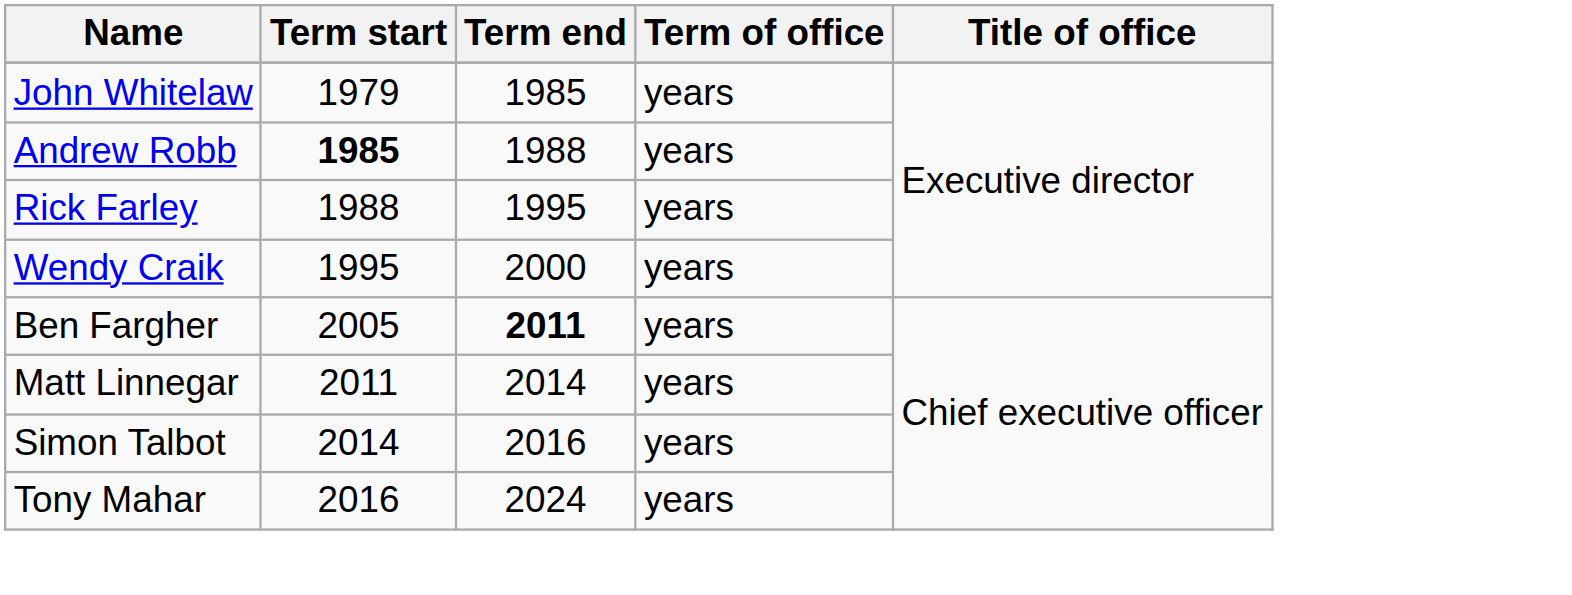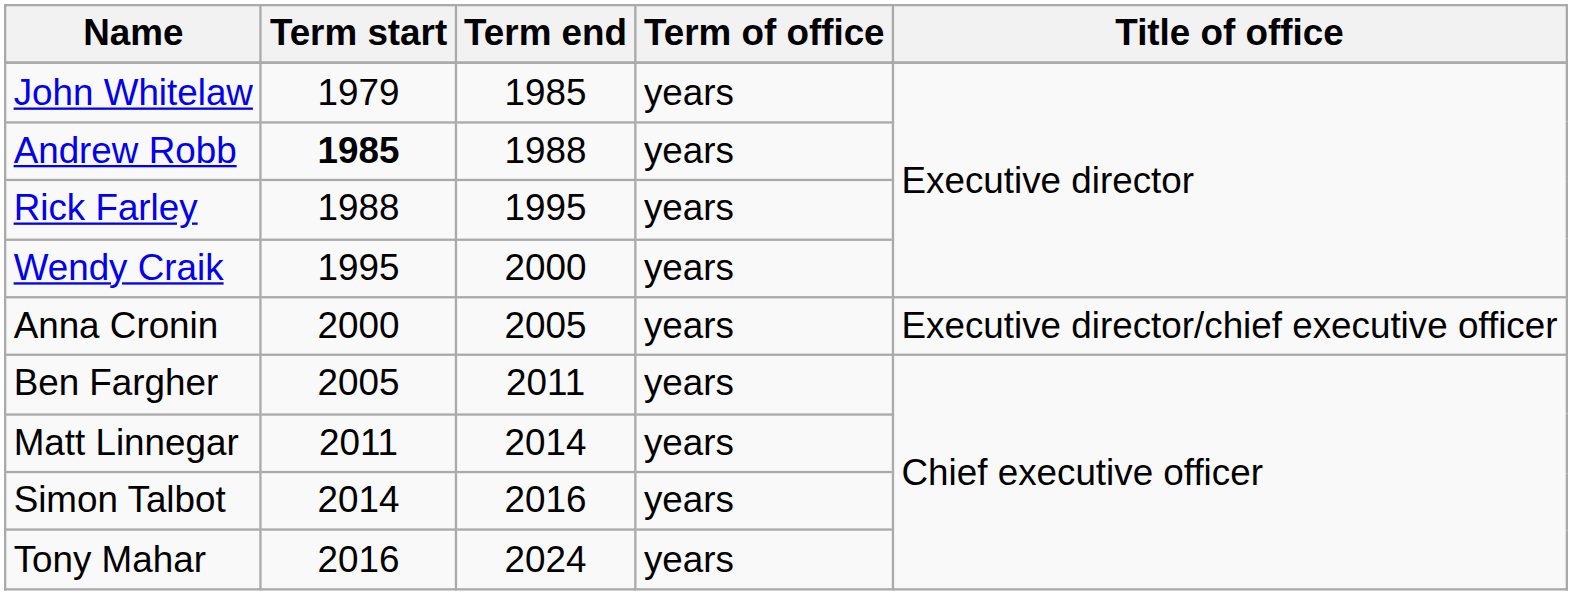 <table class="wikitable">
 <tr>
 <th valign="top" bgcolor="#039">Name</th>
 <th valign="top" bgcolor="#039">Term start</th>
 <th valign="top" bgcolor="#039">Term end</th>
 <th valign="top" bgcolor="#039">Term of office</th>
 <th valign="top" bgcolor="#039">Title of office</th>
 </tr>
 <tr bgcolor="#039">
 </tr>
 <tr>
 <td><a href='#'>John Whitelaw</a></td>
 <td align="center">1979</td>
 <td align=center>1985</td>
 <td> years</td>
 <td rowspan=4>Executive director</td>
 </tr>
 <tr>
 <td><a href='#'>Andrew Robb</a>  </td>
 <td align=center><strong>1985</strong></td>
 <td align=center>1988</td>
 <td> years</td>
 </tr>
 <tr>
 <td><a href='#'>Rick Farley</a></td>
 <td align=center>1988</td>
 <td align=center>1995</td>
 <td> years</td>
 </tr>
 <tr>
 <td><a href='#'>Wendy Craik</a></td>
 <td align="center">1995</td>
 <td align=center>2000</td>
 <td> years</td>
 </tr>
 <tr>
+<td>Anna Cronin</td>
+<td align=center>2000</td>
+<td align=center>2005</td>
+<td> years</td>
+<td>Executive director/chief executive officer</td>
+</tr>
+<tr>
 <td>Ben Fargher</td>
 <td align=center>2005</td>
-<td align=center><strong>2011</strong></td>
+<td align=center>2011</td>
 <td> years</td>
 <td rowspan=4>Chief executive officer</td>
 </tr>
 <tr>
 <td>Matt Linnegar</td>
 <td align=center>2011</td>
 <td align=center>2014</td>
 <td> years</td>
 </tr>
 <tr>
 <td>Simon Talbot</td>
 <td align=center>2014</td>
 <td align=center>2016</td>
 <td> years</td>
 </tr>
 <tr>
 <td>Tony Mahar</td>
 <td align=center>2016</td>
 <td align=center>2024</td>
 <td> years</td>
 </tr>
 </table>
